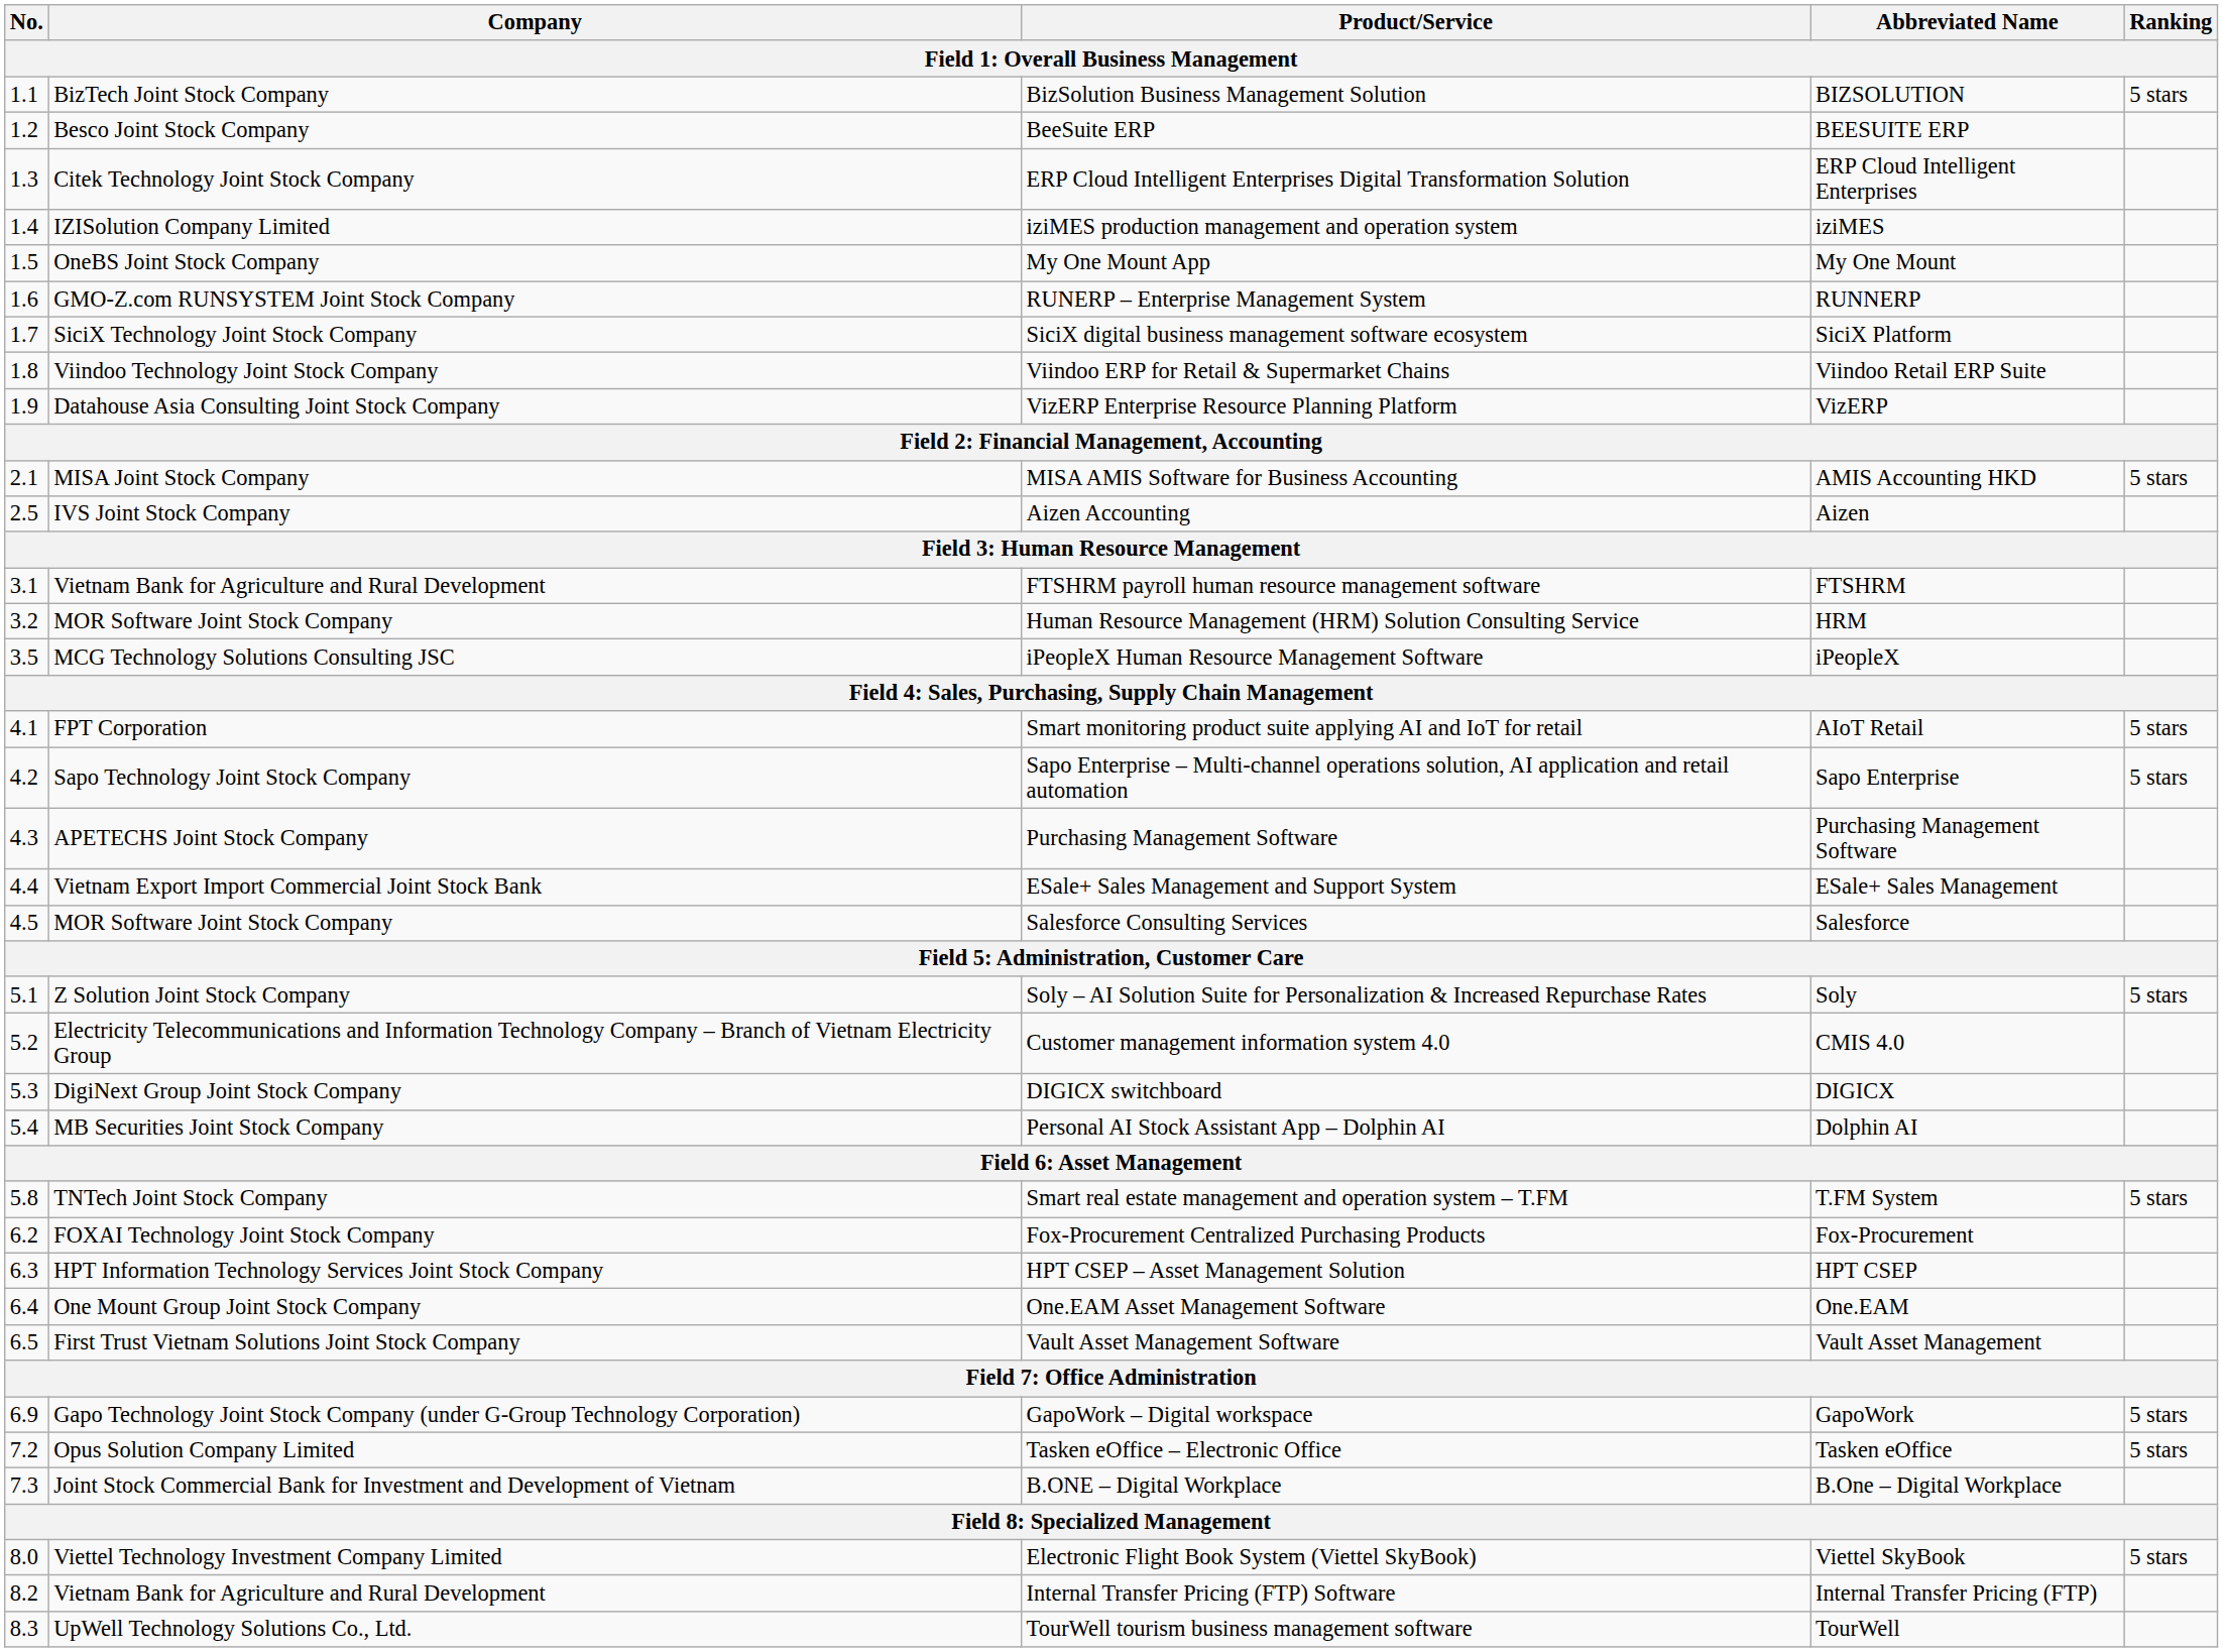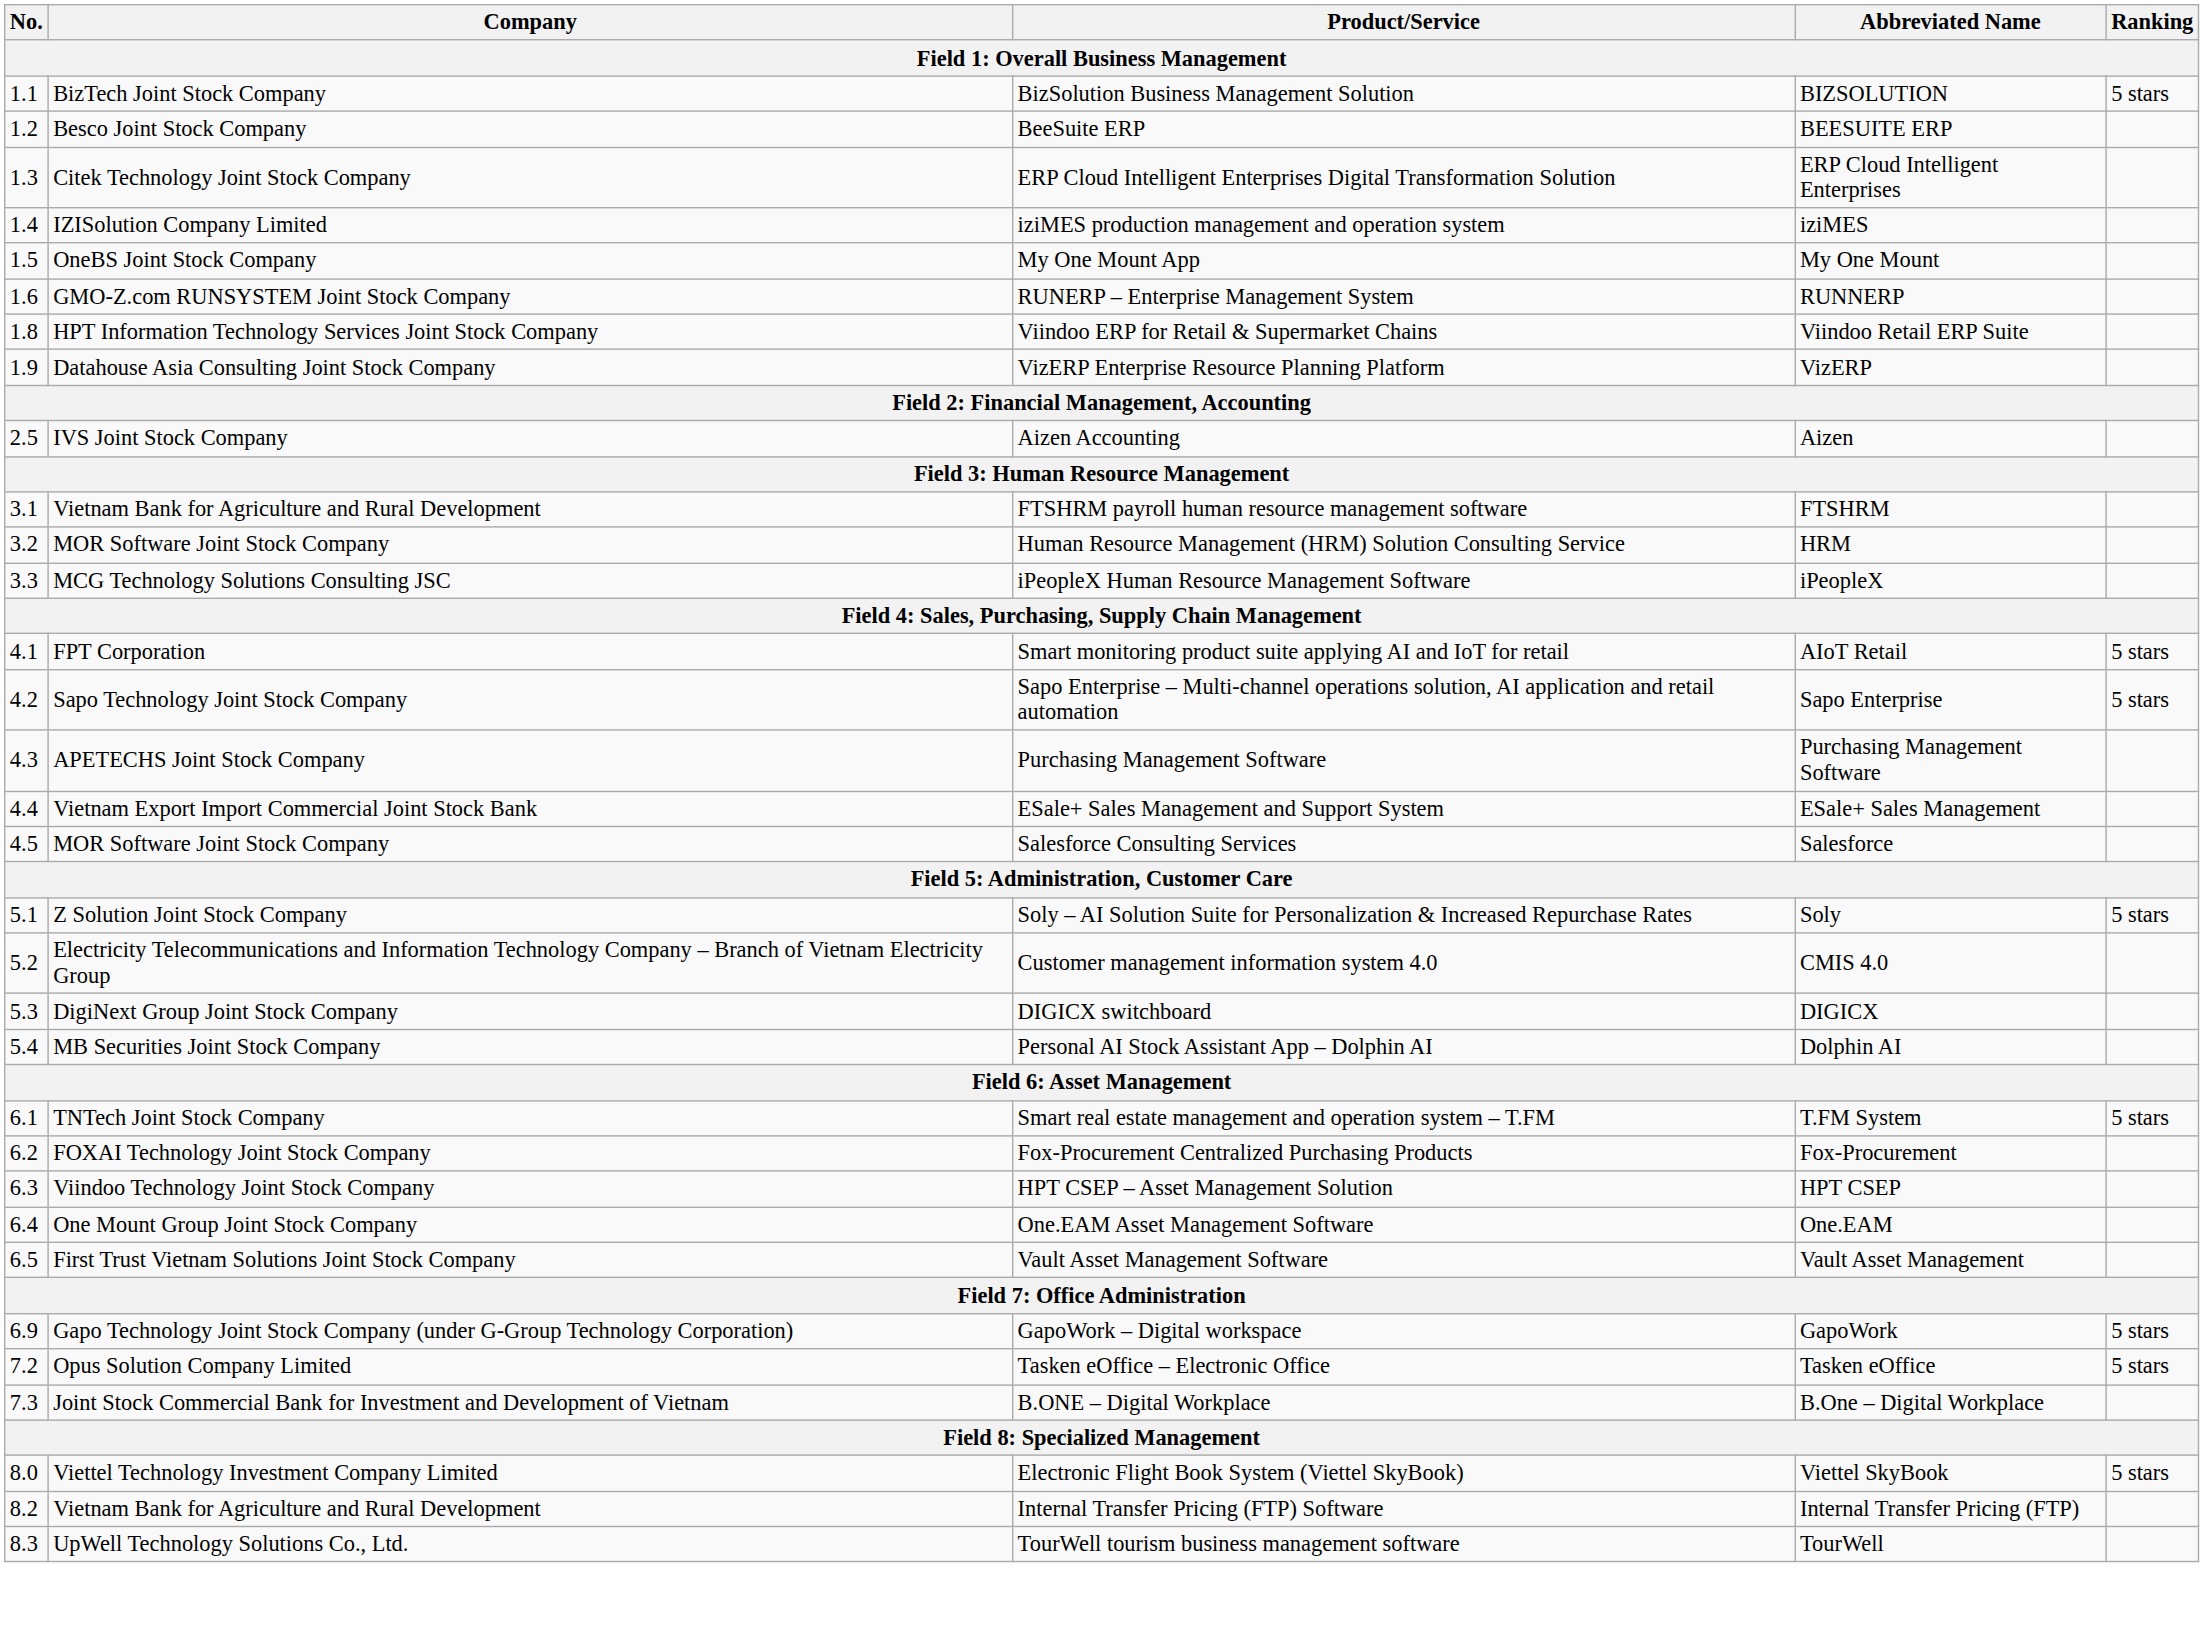 <table class="wikitable sortable mw-collapsible mw-collapsed">
 <tr>
 <th>No.</th>
 <th>Company</th>
 <th>Product/Service</th>
 <th>Abbreviated Name</th>
 <th>Ranking</th>
 </tr>
 <tr>
 <th colspan="5" style="background:#f2f2f2;">Field 1: Overall Business Management</th>
 </tr>
 <tr>
 <td>1.1</td>
 <td>BizTech Joint Stock Company</td>
 <td>BizSolution Business Management Solution</td>
 <td>BIZSOLUTION</td>
 <td>5 stars</td>
 </tr>
 <tr>
 <td>1.2</td>
 <td>Besco Joint Stock Company</td>
 <td>BeeSuite ERP</td>
 <td>BEESUITE ERP</td>
 <td></td>
 </tr>
 <tr>
 <td>1.3</td>
 <td>Citek Technology Joint Stock Company</td>
 <td>ERP Cloud Intelligent Enterprises Digital Transformation Solution</td>
 <td>ERP Cloud Intelligent Enterprises</td>
 <td></td>
 </tr>
 <tr>
 <td>1.4</td>
 <td>IZISolution Company Limited</td>
 <td>iziMES production management and operation system</td>
 <td>iziMES</td>
 <td></td>
 </tr>
 <tr>
 <td>1.5</td>
 <td>OneBS Joint Stock Company</td>
 <td>My One Mount App</td>
 <td>My One Mount</td>
 <td></td>
 </tr>
 <tr>
 <td>1.6</td>
 <td>GMO-Z.com RUNSYSTEM Joint Stock Company</td>
 <td>RUNERP – Enterprise Management System</td>
 <td>RUNNERP</td>
 <td></td>
 </tr>
 <tr>
-<td>1.7</td>
-<td>SiciX Technology Joint Stock Company</td>
-<td>SiciX digital business management software ecosystem</td>
-<td>SiciX Platform</td>
-<td></td>
-</tr>
-<tr>
 <td>1.8</td>
-<td>Viindoo Technology Joint Stock Company</td>
+<td>HPT Information Technology Services Joint Stock Company</td>
 <td>Viindoo ERP for Retail & Supermarket Chains</td>
 <td>Viindoo Retail ERP Suite</td>
 <td></td>
 </tr>
 <tr>
 <td>1.9</td>
 <td>Datahouse Asia Consulting Joint Stock Company</td>
 <td>VizERP Enterprise Resource Planning Platform</td>
 <td>VizERP</td>
 <td></td>
 </tr>
 <tr>
 <th colspan="5" style="background:#f2f2f2;">Field 2: Financial Management, Accounting</th>
-</tr>
-<tr>
-<td>2.1</td>
-<td>MISA Joint Stock Company</td>
-<td>MISA AMIS Software for Business Accounting</td>
-<td>AMIS Accounting HKD</td>
-<td>5 stars</td>
 </tr>
 <tr>
 <td>2.5</td>
 <td>IVS Joint Stock Company</td>
 <td>Aizen Accounting</td>
 <td>Aizen</td>
 <td></td>
 </tr>
 <tr>
 <th colspan="5" style="background:#f2f2f2;">Field 3: Human Resource Management</th>
 </tr>
 <tr>
 <td>3.1</td>
 <td>Vietnam Bank for Agriculture and Rural Development</td>
 <td>FTSHRM payroll human resource management software</td>
 <td>FTSHRM</td>
 <td></td>
 </tr>
 <tr>
 <td>3.2</td>
 <td>MOR Software Joint Stock Company</td>
 <td>Human Resource Management (HRM) Solution Consulting Service</td>
 <td>HRM</td>
 <td></td>
 </tr>
 <tr>
-<td>3.5</td>
+<td>3.3</td>
 <td>MCG Technology Solutions Consulting JSC</td>
 <td>iPeopleX Human Resource Management Software</td>
 <td>iPeopleX</td>
 <td></td>
 </tr>
 <tr>
 <th colspan="5" style="background:#f2f2f2;">Field 4: Sales, Purchasing, Supply Chain Management</th>
 </tr>
 <tr>
 <td>4.1</td>
 <td>FPT Corporation</td>
 <td>Smart monitoring product suite applying AI and IoT for retail</td>
 <td>AIoT Retail</td>
 <td>5 stars</td>
 </tr>
 <tr>
 <td>4.2</td>
 <td>Sapo Technology Joint Stock Company</td>
 <td>Sapo Enterprise – Multi-channel operations solution, AI application and retail automation</td>
 <td>Sapo Enterprise</td>
 <td>5 stars</td>
 </tr>
 <tr>
 <td>4.3</td>
 <td>APETECHS Joint Stock Company</td>
 <td>Purchasing Management Software</td>
 <td>Purchasing Management Software</td>
 <td></td>
 </tr>
 <tr>
 <td>4.4</td>
 <td>Vietnam Export Import Commercial Joint Stock Bank</td>
 <td>ESale+ Sales Management and Support System</td>
 <td>ESale+ Sales Management</td>
 <td></td>
 </tr>
 <tr>
 <td>4.5</td>
 <td>MOR Software Joint Stock Company</td>
 <td>Salesforce Consulting Services</td>
 <td>Salesforce</td>
 <td></td>
 </tr>
 <tr>
 <th colspan="5" style="background:#f2f2f2;">Field 5: Administration, Customer Care</th>
 </tr>
 <tr>
 <td>5.1</td>
 <td>Z Solution Joint Stock Company</td>
 <td>Soly – AI Solution Suite for Personalization & Increased Repurchase Rates</td>
 <td>Soly</td>
 <td>5 stars</td>
 </tr>
 <tr>
 <td>5.2</td>
 <td>Electricity Telecommunications and Information Technology Company – Branch of Vietnam Electricity Group</td>
 <td>Customer management information system 4.0</td>
 <td>CMIS 4.0</td>
 <td></td>
 </tr>
 <tr>
 <td>5.3</td>
 <td>DigiNext Group Joint Stock Company</td>
 <td>DIGICX switchboard</td>
 <td>DIGICX</td>
 <td></td>
 </tr>
 <tr>
 <td>5.4</td>
 <td>MB Securities Joint Stock Company</td>
 <td>Personal AI Stock Assistant App – Dolphin AI</td>
 <td>Dolphin AI</td>
 <td></td>
 </tr>
 <tr>
 <th colspan="5" style="background:#f2f2f2;">Field 6: Asset Management</th>
 </tr>
 <tr>
-<td>5.8</td>
+<td>6.1</td>
 <td>TNTech Joint Stock Company</td>
 <td>Smart real estate management and operation system – T.FM</td>
 <td>T.FM System</td>
 <td>5 stars</td>
 </tr>
 <tr>
 <td>6.2</td>
 <td>FOXAI Technology Joint Stock Company</td>
 <td>Fox-Procurement Centralized Purchasing Products</td>
 <td>Fox-Procurement</td>
 <td></td>
 </tr>
 <tr>
 <td>6.3</td>
-<td>HPT Information Technology Services Joint Stock Company</td>
+<td>Viindoo Technology Joint Stock Company</td>
 <td>HPT CSEP – Asset Management Solution</td>
 <td>HPT CSEP</td>
 <td></td>
 </tr>
 <tr>
 <td>6.4</td>
 <td>One Mount Group Joint Stock Company</td>
 <td>One.EAM Asset Management Software</td>
 <td>One.EAM</td>
 <td></td>
 </tr>
 <tr>
 <td>6.5</td>
 <td>First Trust Vietnam Solutions Joint Stock Company</td>
 <td>Vault Asset Management Software</td>
 <td>Vault Asset Management</td>
 <td></td>
 </tr>
 <tr>
 <th colspan="5" style="background:#f2f2f2;">Field 7: Office Administration</th>
 </tr>
 <tr>
 <td>6.9</td>
 <td>Gapo Technology Joint Stock Company (under G-Group Technology Corporation)</td>
 <td>GapoWork – Digital workspace</td>
 <td>GapoWork</td>
 <td>5 stars</td>
 </tr>
 <tr>
 <td>7.2</td>
 <td>Opus Solution Company Limited</td>
 <td>Tasken eOffice – Electronic Office</td>
 <td>Tasken eOffice</td>
 <td>5 stars</td>
 </tr>
 <tr>
 <td>7.3</td>
 <td>Joint Stock Commercial Bank for Investment and Development of Vietnam</td>
 <td>B.ONE – Digital Workplace</td>
 <td>B.One – Digital Workplace</td>
 <td></td>
 </tr>
 <tr>
 <th colspan="5" style="background:#f2f2f2;">Field 8: Specialized Management</th>
 </tr>
 <tr>
 <td>8.0</td>
 <td>Viettel Technology Investment Company Limited</td>
 <td>Electronic Flight Book System (Viettel SkyBook)</td>
 <td>Viettel SkyBook</td>
 <td>5 stars</td>
 </tr>
 <tr>
 <td>8.2</td>
 <td>Vietnam Bank for Agriculture and Rural Development</td>
 <td>Internal Transfer Pricing (FTP) Software</td>
 <td>Internal Transfer Pricing (FTP)</td>
 <td></td>
 </tr>
 <tr>
 <td>8.3</td>
 <td>UpWell Technology Solutions Co., Ltd.</td>
 <td>TourWell tourism business management software</td>
 <td>TourWell</td>
 <td></td>
 </tr>
 </table>
